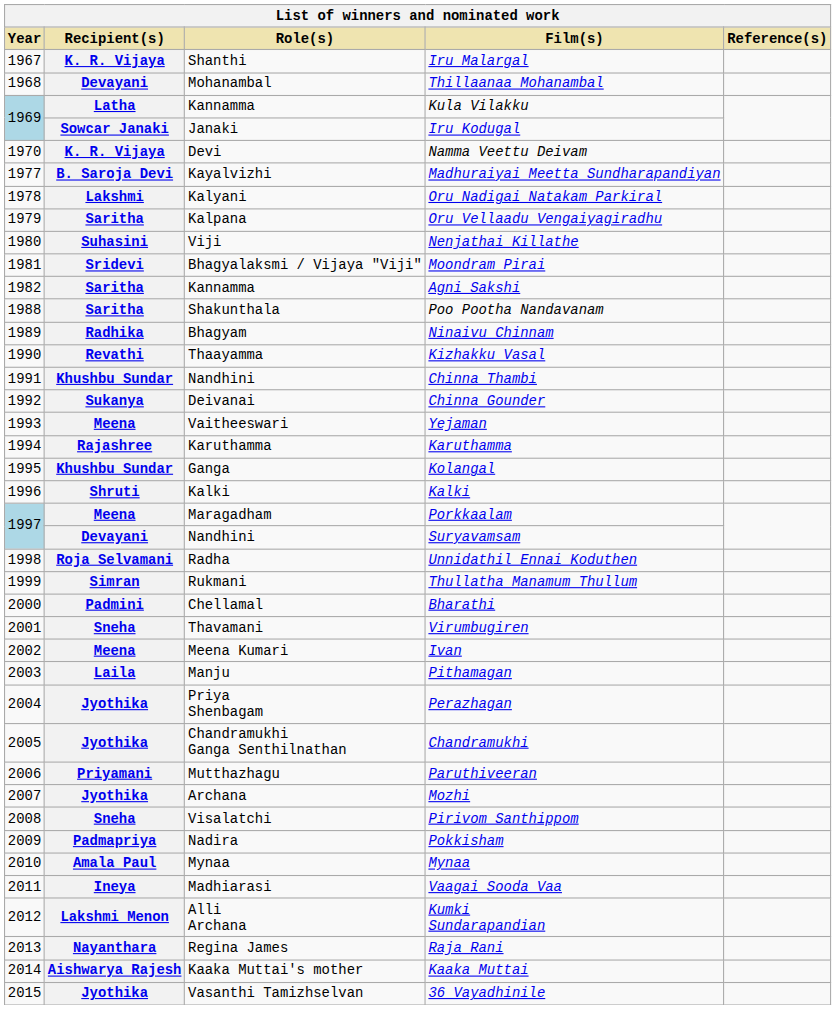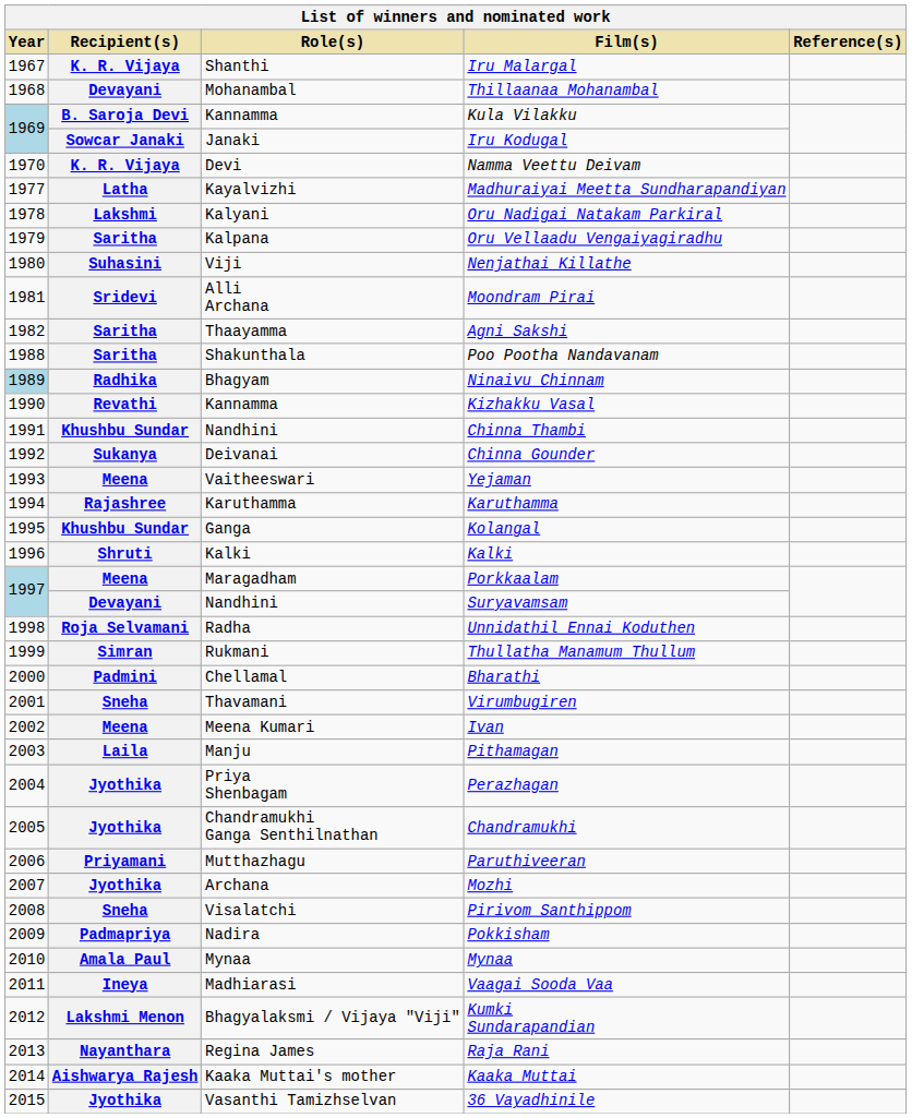 <table class="wikitable sortable plainrowheaders">
 <tr>
 <th colspan="5">List of winners and nominated work</th>
 </tr>
 <tr>
 <th scope="col" style="background:#efe4b0;">Year</th>
 <th scope="col" style="background:#efe4b0;">Recipient(s)</th>
 <th scope="col" style="background:#efe4b0;">Role(s)</th>
 <th scope="col" style="background:#efe4b0;">Film(s)</th>
 <th scope="col" style="background:#efe4b0;">Reference(s)</th>
 </tr>
 <tr>
 <td style="text-align:center;">1967</td>
 <th scope="row"><a href='#'>K. R. Vijaya</a></th>
 <td>Shanthi</td>
 <td><em><a href='#'>Iru Malargal</a></em></td>
 <td></td>
 </tr>
 <tr>
 <td style="text-align:center;">1968</td>
 <th scope="row"><a href='#'>Devayani</a></th>
 <td>Mohanambal<br></td>
 <td><em><a href='#'>Thillaanaa Mohanambal</a></em></td>
 <td></td>
 </tr>
 <tr>
 <td rowspan="2" style="background:#ADD8E6">1969 </td>
-<th scope="row"><a href='#'>Latha</a></th>
+<th scope="row"><a href='#'>B. Saroja Devi</a></th>
 <td>Kannamma</td>
 <td><em>Kula Vilakku</em></td>
 <td rowspan="2"></td>
 </tr>
 <tr>
 <th scope="row"><a href='#'>Sowcar Janaki</a></th>
 <td>Janaki</td>
 <td><em><a href='#'>Iru Kodugal</a></em></td>
 </tr>
 <tr>
 <td style="text-align:center;">1970</td>
 <th scope="row"><a href='#'>K. R. Vijaya</a></th>
 <td>Devi</td>
 <td><em>Namma Veettu Deivam</em></td>
 <td></td>
 </tr>
 <tr>
 <td style="text-align:center;">1977</td>
-<th scope="row"><a href='#'>B. Saroja Devi</a></th>
+<th scope="row"><a href='#'>Latha</a></th>
 <td>Kayalvizhi</td>
 <td><em><a href='#'>Madhuraiyai Meetta Sundharapandiyan</a></em></td>
 <td></td>
 </tr>
 <tr>
 <td style="text-align:center;">1978</td>
 <th scope="row"><a href='#'>Lakshmi</a></th>
 <td>Kalyani</td>
 <td><em><a href='#'>Oru Nadigai Natakam Parkiral</a></em></td>
 <td></td>
 </tr>
 <tr>
 <td style="text-align:center;">1979</td>
 <th scope="row"><a href='#'>Saritha</a></th>
 <td>Kalpana</td>
 <td><em><a href='#'>Oru Vellaadu Vengaiyagiradhu</a></em></td>
 <td></td>
 </tr>
 <tr>
 <td style="text-align:center;">1980</td>
 <th scope="row"><a href='#'>Suhasini</a></th>
 <td>Viji</td>
 <td><em><a href='#'>Nenjathai Killathe</a></em></td>
 <td></td>
 </tr>
 <tr>
 <td style="text-align:center;">1981</td>
 <th scope="row"><a href='#'>Sridevi</a></th>
-<td>Bhagyalaksmi / Vijaya "Viji"</td>
+<td>  Alli <br>  Archana</td>
 <td><em><a href='#'>Moondram Pirai</a></em></td>
 <td></td>
 </tr>
 <tr>
 <td style="text-align:center;">1982</td>
 <th scope="row"><a href='#'>Saritha</a></th>
-<td>Kannamma</td>
+<td>Thaayamma</td>
 <td><em><a href='#'>Agni Sakshi</a></em></td>
 <td></td>
 </tr>
 <tr>
 <td style="text-align:center;">1988</td>
 <th scope="row"><a href='#'>Saritha</a></th>
 <td>Shakunthala</td>
 <td><em>Poo Pootha Nandavanam</em></td>
 <td></td>
 </tr>
 <tr>
-<td style="text-align:center;">1989</td>
+<td style="background: lightblue; text-align:center;">1989</td>
 <th scope="row"><a href='#'>Radhika</a></th>
 <td>Bhagyam</td>
 <td><em><a href='#'>Ninaivu Chinnam</a></em></td>
 <td></td>
 </tr>
 <tr>
 <td style="text-align:center;">1990</td>
 <th scope="row"><a href='#'>Revathi</a></th>
-<td>Thaayamma</td>
+<td>Kannamma</td>
 <td><em><a href='#'>Kizhakku Vasal</a></em></td>
 <td></td>
 </tr>
 <tr>
 <td style="text-align:center;">1991</td>
 <th scope="row"><a href='#'>Khushbu Sundar</a></th>
 <td>Nandhini</td>
 <td><em><a href='#'>Chinna Thambi</a></em></td>
 <td></td>
 </tr>
 <tr>
 <td style="text-align:center;">1992</td>
 <th scope="row"><a href='#'>Sukanya</a></th>
 <td>Deivanai</td>
 <td><em><a href='#'>Chinna Gounder</a></em></td>
 <td></td>
 </tr>
 <tr>
 <td style="text-align:center;">1993</td>
 <th scope="row"><a href='#'>Meena</a></th>
 <td>Vaitheeswari</td>
 <td><em><a href='#'>Yejaman</a></em></td>
 <td></td>
 </tr>
 <tr>
 <td style="text-align:center;">1994</td>
 <th scope="row"><a href='#'>Rajashree</a></th>
 <td>Karuthamma</td>
 <td><em><a href='#'>Karuthamma</a></em></td>
 <td></td>
 </tr>
 <tr>
 <td style="text-align:center;">1995</td>
 <th scope="row"><a href='#'>Khushbu Sundar</a></th>
 <td>Ganga</td>
 <td><em><a href='#'>Kolangal</a></em></td>
 <td></td>
 </tr>
 <tr>
 <td style="text-align:center;">1996</td>
 <th scope="row"><a href='#'>Shruti</a></th>
 <td>Kalki</td>
 <td><em><a href='#'>Kalki</a></em></td>
 <td></td>
 </tr>
 <tr>
 <td rowspan="2" style="background:#ADD8E6">1997 </td>
 <th scope="row"><a href='#'>Meena</a></th>
 <td>Maragadham</td>
 <td><em><a href='#'>Porkkaalam</a></em></td>
 <td rowspan="2"></td>
 </tr>
 <tr>
 <th scope="row"><a href='#'>Devayani</a></th>
 <td>Nandhini</td>
 <td><em><a href='#'>Suryavamsam</a></em></td>
 </tr>
 <tr>
 <td style="text-align:center;">1998</td>
 <th scope="row"><a href='#'>Roja Selvamani</a></th>
 <td>Radha</td>
 <td><em><a href='#'>Unnidathil Ennai Koduthen</a></em></td>
 <td><br></td>
 </tr>
 <tr>
 <td style="text-align:center;">1999</td>
 <th scope="row"><a href='#'>Simran</a></th>
 <td>Rukmani</td>
 <td><em><a href='#'>Thullatha Manamum Thullum</a></em></td>
 <td></td>
 </tr>
 <tr>
 <td style="text-align:center;">2000</td>
 <th scope="row"><a href='#'>Padmini</a></th>
 <td>Chellamal</td>
 <td><em><a href='#'>Bharathi</a></em></td>
 <td></td>
 </tr>
 <tr>
 <td style="text-align:center;">2001</td>
 <th scope="row"><a href='#'>Sneha</a></th>
 <td>Thavamani</td>
 <td><em><a href='#'>Virumbugiren</a></em></td>
 <td></td>
 </tr>
 <tr>
 <td style="text-align:center;">2002</td>
 <th scope="row"><a href='#'>Meena</a></th>
 <td>Meena Kumari</td>
 <td><em><a href='#'>Ivan</a></em></td>
 <td></td>
 </tr>
 <tr>
 <td style="text-align:center;">2003</td>
 <th scope="row"><a href='#'>Laila</a></th>
 <td>Manju</td>
 <td><em><a href='#'>Pithamagan</a></em></td>
 <td></td>
 </tr>
 <tr>
 <td style="text-align:center;">2004</td>
 <th scope="row"><a href='#'>Jyothika</a></th>
 <td>Priya <br>  Shenbagam</td>
 <td><em><a href='#'>Perazhagan</a></em></td>
 <td></td>
 </tr>
 <tr>
 <td style="text-align:center;">2005</td>
 <th scope="row"><a href='#'>Jyothika</a></th>
 <td> Chandramukhi <br>  Ganga Senthilnathan</td>
 <td><em><a href='#'>Chandramukhi</a></em></td>
 <td></td>
 </tr>
 <tr>
 <td style="text-align:center;">2006</td>
 <th scope="row"><a href='#'>Priyamani</a></th>
 <td>Mutthazhagu</td>
 <td><em><a href='#'>Paruthiveeran</a></em></td>
 <td></td>
 </tr>
 <tr>
 <td style="text-align:center;">2007</td>
 <th scope="row"><a href='#'>Jyothika</a></th>
 <td>Archana</td>
 <td><em><a href='#'>Mozhi</a></em></td>
 <td></td>
 </tr>
 <tr>
 <td style="text-align:center;">2008</td>
 <th scope="row"><a href='#'>Sneha</a></th>
 <td>Visalatchi</td>
 <td><em><a href='#'>Pirivom Santhippom</a></em></td>
 <td></td>
 </tr>
 <tr>
 <td style="text-align:center;">2009</td>
 <th scope="row"><a href='#'>Padmapriya</a></th>
 <td>Nadira</td>
 <td><em><a href='#'>Pokkisham</a></em></td>
 <td></td>
 </tr>
 <tr>
 <td style="text-align:center;">2010</td>
 <th scope="row"><a href='#'>Amala Paul</a></th>
 <td>Mynaa</td>
 <td><em><a href='#'>Mynaa</a></em></td>
 <td></td>
 </tr>
 <tr>
 <td style="text-align:center;">2011</td>
 <th scope="row"><a href='#'>Ineya</a></th>
 <td>Madhiarasi</td>
 <td><em><a href='#'>Vaagai Sooda Vaa</a></em></td>
 <td></td>
 </tr>
 <tr>
 <td style="text-align:center;">2012</td>
 <th scope="row"><a href='#'>Lakshmi Menon</a></th>
-<td>  Alli <br>  Archana</td>
+<td>Bhagyalaksmi / Vijaya "Viji"</td>
 <td><em><a href='#'>Kumki</a> <br>  <a href='#'>Sundarapandian</a></em></td>
 <td></td>
 </tr>
 <tr>
 <td style="text-align:center;">2013</td>
 <th scope="row"><a href='#'>Nayanthara</a></th>
 <td>Regina James</td>
 <td><em><a href='#'>Raja Rani</a></em></td>
 <td></td>
 </tr>
 <tr>
 <td style="text-align:center;">2014</td>
 <th scope="row"><a href='#'>Aishwarya Rajesh</a></th>
 <td>Kaaka Muttai's mother</td>
 <td><em><a href='#'>Kaaka Muttai</a></em></td>
 <td></td>
 </tr>
 <tr>
 <td style="text-align:center;">2015</td>
 <th scope="row"><a href='#'>Jyothika</a></th>
 <td>Vasanthi Tamizhselvan</td>
 <td><em><a href='#'>36 Vayadhinile</a></em></td>
 <td></td>
 </tr>
 </table>
